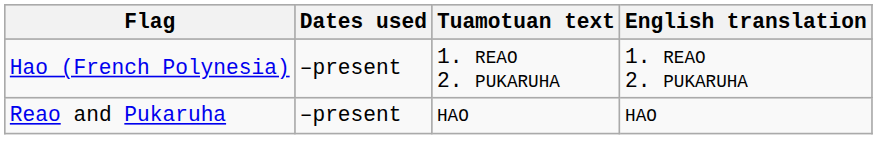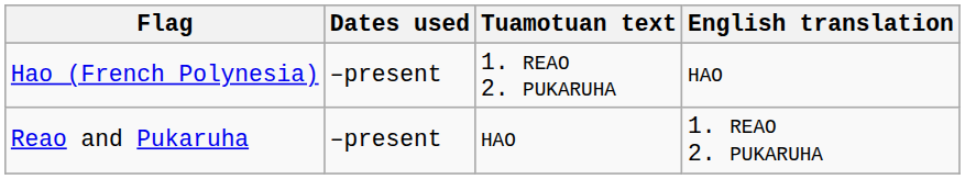 <table class="wikitable sortable noresize">
 <tr>
 <th>Flag</th>
 <th>Dates used</th>
 <th>Tuamotuan text</th>
 <th>English translation</th>
 </tr>
 <tr>
 <td> <a href='#'>Hao (French Polynesia)</a></td>
 <td>–present</td>
 <td>1. <small>REAO</small><br>2. <small>PUKARUHA</small></td>
-<td>1. <small>REAO</small><br>2. <small>PUKARUHA</small></td>
+<td><small>HAO</small></td>
 </tr>
 <tr>
 <td> <a href='#'>Reao</a> and <a href='#'>Pukaruha</a></td>
 <td>–present</td>
 <td><small>HAO</small></td>
-<td><small>HAO</small></td>
+<td>1. <small>REAO</small><br>2. <small>PUKARUHA</small></td>
 </tr>
 </table>
